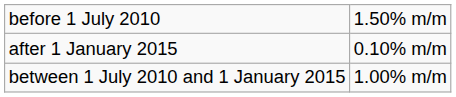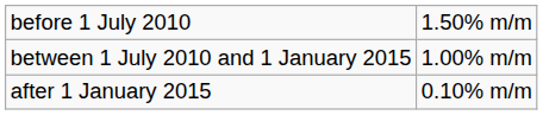 <table class="wikitable">
 <tr>
 <td>before 1 July 2010</td>
 <td>1.50% m/m</td>
 </tr>
 <tr>
+<td>between 1 July 2010 and 1 January 2015</td>
+<td>1.00% m/m</td>
+</tr>
+<tr>
 <td>after 1 January 2015</td>
 <td>0.10% m/m</td>
 </tr>
-<tr>
-<td>between 1 July 2010 and 1 January 2015</td>
-<td>1.00% m/m</td>
-</tr>
 </table>
